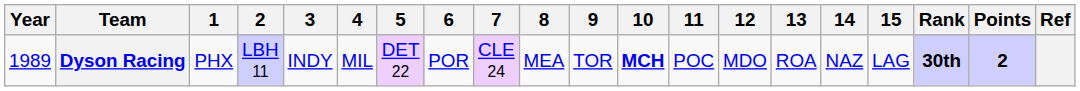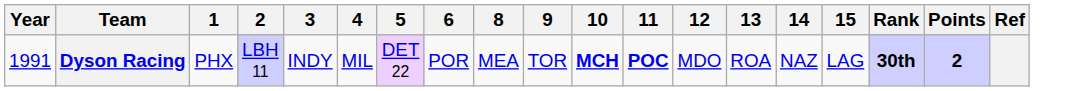 <table class="wikitable" style="text-align:center; font-size:90%">
 <tr>
 <th>Year</th>
 <th>Team</th>
 <th>1</th>
 <th>2</th>
 <th>3</th>
 <th>4</th>
 <th>5</th>
 <th>6</th>
-<th>7</th>
 <th>8</th>
 <th>9</th>
 <th>10</th>
 <th>11</th>
 <th>12</th>
 <th>13</th>
 <th>14</th>
 <th>15</th>
 <th>Rank</th>
 <th>Points</th>
 <th>Ref</th>
 </tr>
 <tr>
-<td><a href='#'>1989</a></td>
+<td><a href='#'>1991</a></td>
 <th><a href='#'>Dyson Racing</a></th>
 <td><a href='#'>PHX</a><br><small></small></td>
 <td style="background:#CFCFFF;"><a href='#'>LBH</a><br><small>11</small></td>
 <td><a href='#'>INDY</a><br><small></small></td>
 <td><a href='#'>MIL</a><br><small></small></td>
 <td style="background:#EFCFFF;"><a href='#'>DET</a><br><small>22</small></td>
 <td><a href='#'>POR</a><br><small></small></td>
-<td style="background:#EFCFFF;"><a href='#'>CLE</a><br><small>24</small></td>
 <td><a href='#'>MEA</a><br><small></small></td>
 <td><a href='#'>TOR</a><br><small></small></td>
 <td><strong><a href='#'>MCH</a><br><small></small></strong></td>
-<td><a href='#'>POC</a><br><small></small></td>
+<td><strong><a href='#'>POC</a><br><small></small></strong></td>
 <td><a href='#'>MDO</a><br><small></small></td>
 <td><a href='#'>ROA</a><br><small></small></td>
 <td><a href='#'>NAZ</a><br><small></small></td>
 <td><a href='#'>LAG</a><br><small></small></td>
 <td style="background:#CFCFFF;"><strong>30th</strong></td>
 <td style="background:#CFCFFF;"><strong>2</strong></td>
 <th></th>
 </tr>
 </table>
